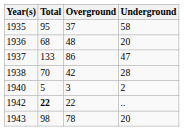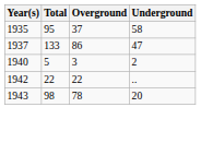 <table class="wikitable">
 <tr>
 <th>Year(s)</th>
 <th>Total</th>
 <th>Overground</th>
 <th>Underground</th>
 </tr>
 <tr>
 <td>1935</td>
 <td>95</td>
 <td>37</td>
 <td>58</td>
 </tr>
 <tr>
-<td>1936</td>
-<td>68</td>
-<td>48</td>
-<td>20</td>
-</tr>
-<tr>
 <td>1937</td>
 <td>133</td>
 <td>86</td>
 <td>47</td>
-</tr>
-<tr>
-<td>1938</td>
-<td>70</td>
-<td>42</td>
-<td>28</td>
 </tr>
 <tr>
 <td>1940</td>
 <td>5</td>
 <td>3</td>
 <td>2</td>
 </tr>
 <tr>
 <td>1942</td>
-<td><strong>22</strong></td>
+<td>22</td>
 <td>22</td>
 <td>..</td>
 </tr>
 <tr>
 <td>1943</td>
 <td>98</td>
 <td>78</td>
 <td>20</td>
 </tr>
 </table>
